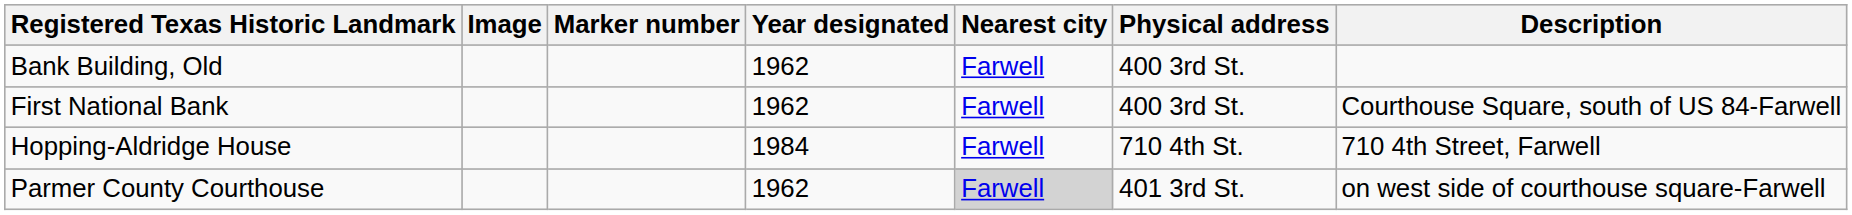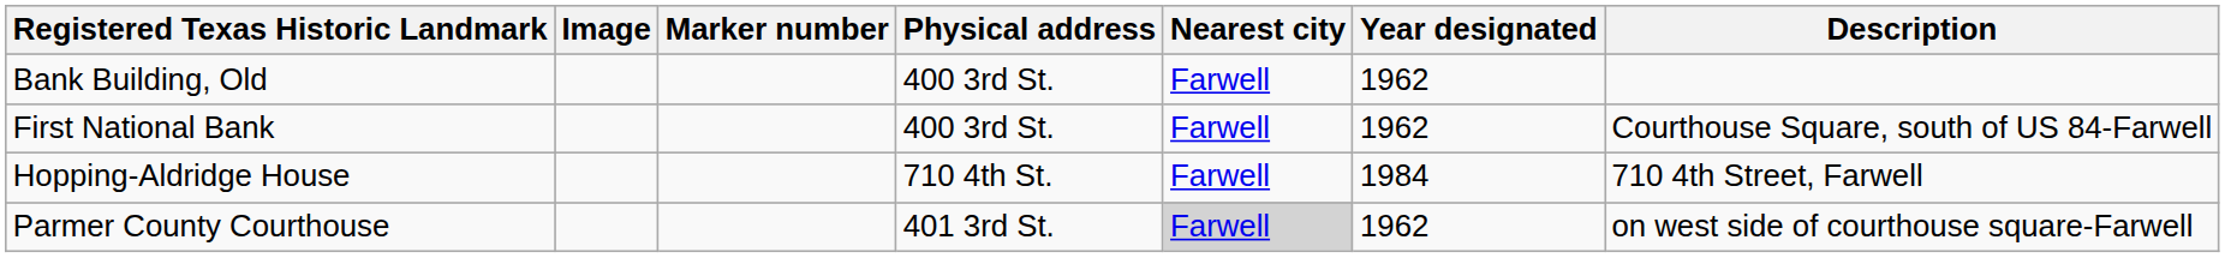 <table class="wikitable sortable">
 <tr>
 <th>Registered Texas Historic Landmark</th>
 <th>Image</th>
 <th>Marker number</th>
+<th>Physical address</th>
+<th>Nearest city</th>
 <th>Year designated</th>
-<th>Nearest city</th>
-<th>Physical address</th>
 <th>Description</th>
 </tr>
 <tr>
 <td>Bank Building, Old</td>
 <td></td>
 <td></td>
+<td>400 3rd St.<br></td>
+<td><a href='#'>Farwell</a></td>
 <td>1962</td>
-<td><a href='#'>Farwell</a></td>
-<td>400 3rd St.<br></td>
 <td></td>
 </tr>
 <tr>
 <td>First National Bank</td>
 <td></td>
 <td></td>
+<td>400 3rd St.<br></td>
+<td><a href='#'>Farwell</a></td>
 <td>1962</td>
-<td><a href='#'>Farwell</a></td>
-<td>400 3rd St.<br></td>
 <td>Courthouse Square, south of US 84-Farwell</td>
 </tr>
 <tr>
 <td>Hopping-Aldridge House</td>
 <td></td>
 <td></td>
+<td>710 4th St.<br></td>
+<td><a href='#'>Farwell</a></td>
 <td>1984</td>
-<td><a href='#'>Farwell</a></td>
-<td>710 4th St.<br></td>
 <td>710 4th Street, Farwell</td>
 </tr>
 <tr>
 <td>Parmer County Courthouse</td>
 <td></td>
 <td></td>
+<td>401 3rd St.<br></td>
+<td style="background: lightgrey;"><a href='#'>Farwell</a></td>
 <td>1962</td>
-<td style="background: lightgrey;"><a href='#'>Farwell</a></td>
-<td>401 3rd St.<br></td>
 <td>on west side of courthouse square-Farwell</td>
 </tr>
 </table>
